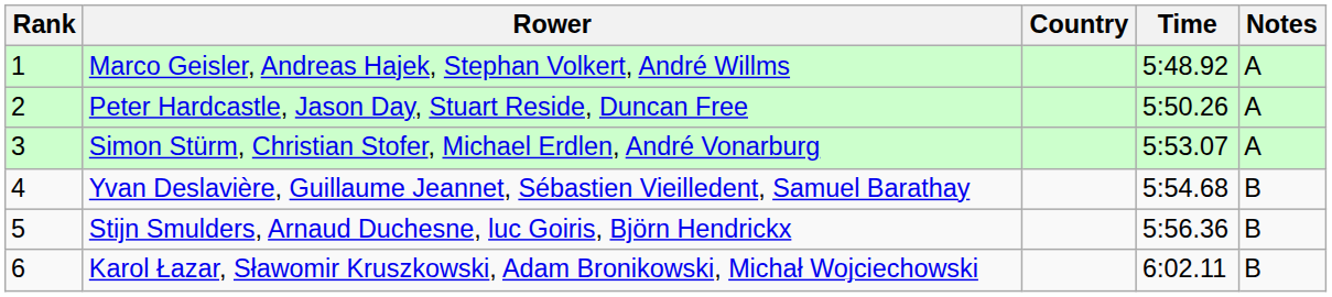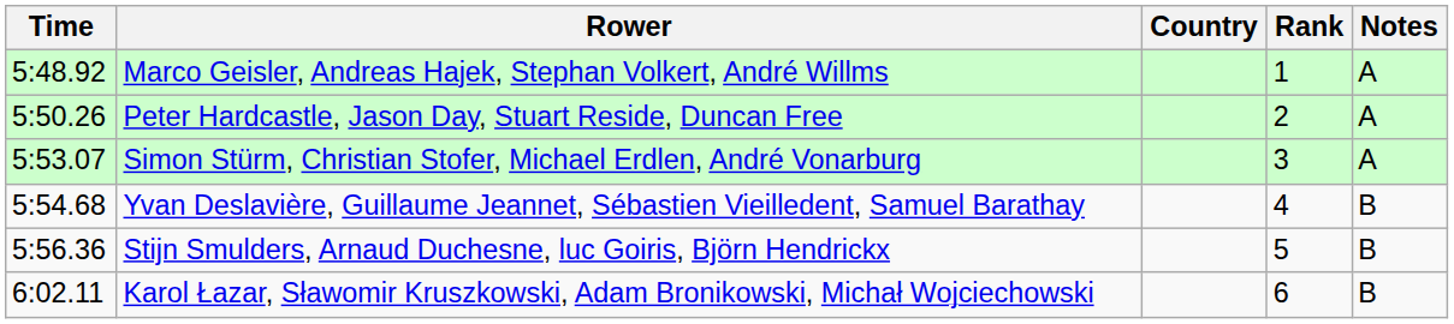 <table class="wikitable sortable" width=65%>
 <tr>
-<th>Rank</th>
+<th>Time</th>
 <th>Rower</th>
 <th>Country</th>
-<th>Time</th>
+<th>Rank</th>
 <th>Notes</th>
 </tr>
 <tr bgcolor=ccffcc>
-<td>1</td>
+<td>5:48.92</td>
 <td><a href='#'>Marco Geisler</a>, <a href='#'>Andreas Hajek</a>, <a href='#'>Stephan Volkert</a>, <a href='#'>André Willms</a></td>
 <td></td>
-<td>5:48.92</td>
+<td>1</td>
 <td>A</td>
 </tr>
 <tr bgcolor=ccffcc>
-<td>2</td>
+<td>5:50.26</td>
 <td><a href='#'>Peter Hardcastle</a>, <a href='#'>Jason Day</a>, <a href='#'>Stuart Reside</a>, <a href='#'>Duncan Free</a></td>
 <td></td>
-<td>5:50.26</td>
+<td>2</td>
 <td>A</td>
 </tr>
 <tr bgcolor=ccffcc>
-<td>3</td>
+<td>5:53.07</td>
 <td><a href='#'>Simon Stürm</a>, <a href='#'>Christian Stofer</a>, <a href='#'>Michael Erdlen</a>, <a href='#'>André Vonarburg</a></td>
 <td></td>
-<td>5:53.07</td>
+<td>3</td>
 <td>A</td>
 </tr>
 <tr>
-<td>4</td>
+<td>5:54.68</td>
 <td><a href='#'>Yvan Deslavière</a>, <a href='#'>Guillaume Jeannet</a>, <a href='#'>Sébastien Vieilledent</a>, <a href='#'>Samuel Barathay</a></td>
 <td></td>
-<td>5:54.68</td>
+<td>4</td>
 <td>B</td>
 </tr>
 <tr>
-<td>5</td>
+<td>5:56.36</td>
 <td><a href='#'>Stijn Smulders</a>, <a href='#'>Arnaud Duchesne</a>, <a href='#'>luc Goiris</a>, <a href='#'>Björn Hendrickx</a></td>
 <td></td>
-<td>5:56.36</td>
+<td>5</td>
 <td>B</td>
 </tr>
 <tr>
-<td>6</td>
+<td>6:02.11</td>
 <td><a href='#'>Karol Łazar</a>, <a href='#'>Sławomir Kruszkowski</a>, <a href='#'>Adam Bronikowski</a>, <a href='#'>Michał Wojciechowski</a></td>
 <td></td>
-<td>6:02.11</td>
+<td>6</td>
 <td>B</td>
 </tr>
 </table>
